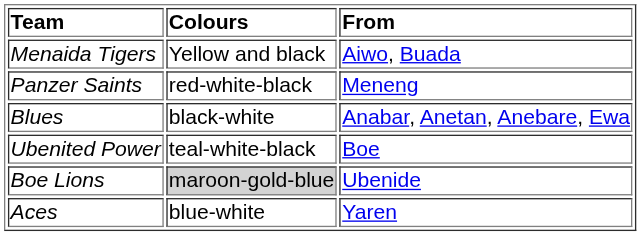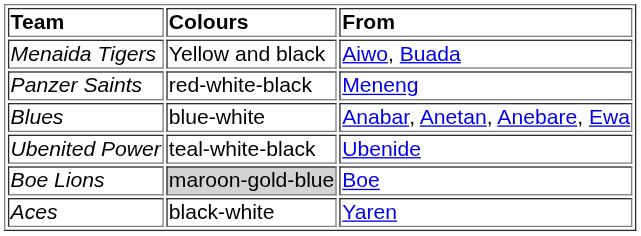 <table border=1>
 <tr>
 <td><strong>Team</strong></td>
 <td><strong>Colours</strong></td>
 <td><strong>From</strong></td>
 </tr>
 <tr>
 <td><em>Menaida Tigers</em></td>
 <td>Yellow and black</td>
 <td><a href='#'>Aiwo</a>, <a href='#'>Buada</a></td>
 </tr>
 <tr>
 <td><em>Panzer Saints</em></td>
 <td>red-white-black</td>
 <td><a href='#'>Meneng</a></td>
 </tr>
 <tr>
 <td><em>Blues</em></td>
-<td>black-white</td>
+<td>blue-white</td>
 <td><a href='#'>Anabar</a>, <a href='#'>Anetan</a>, <a href='#'>Anebare</a>, <a href='#'>Ewa</a></td>
 </tr>
 <tr>
 <td><em>Ubenited Power</em></td>
 <td>teal-white-black</td>
-<td><a href='#'>Boe</a></td>
+<td><a href='#'>Ubenide</a></td>
 </tr>
 <tr>
 <td><em>Boe Lions</em></td>
 <td style="background: lightgrey;">maroon-gold-blue</td>
-<td><a href='#'>Ubenide</a></td>
+<td><a href='#'>Boe</a></td>
 </tr>
 <tr>
 <td><em>Aces</em></td>
-<td>blue-white</td>
+<td>black-white</td>
 <td><a href='#'>Yaren</a></td>
 </tr>
 </table>
